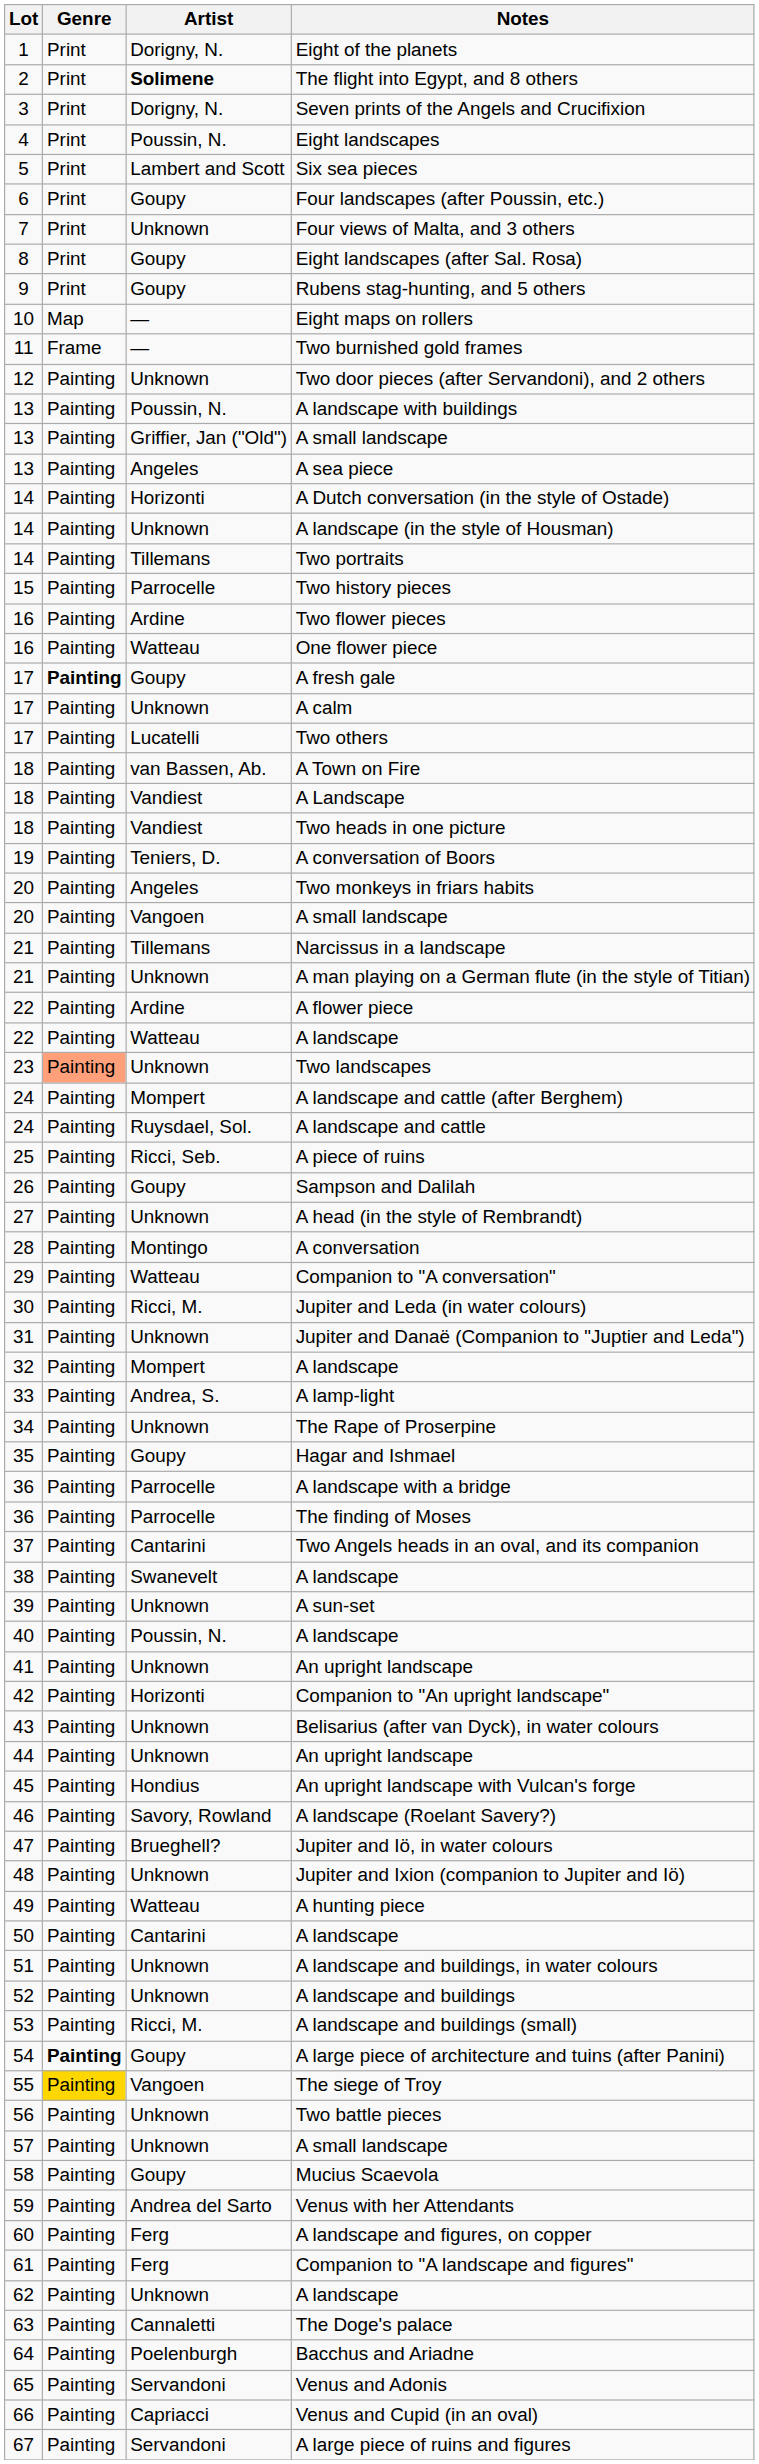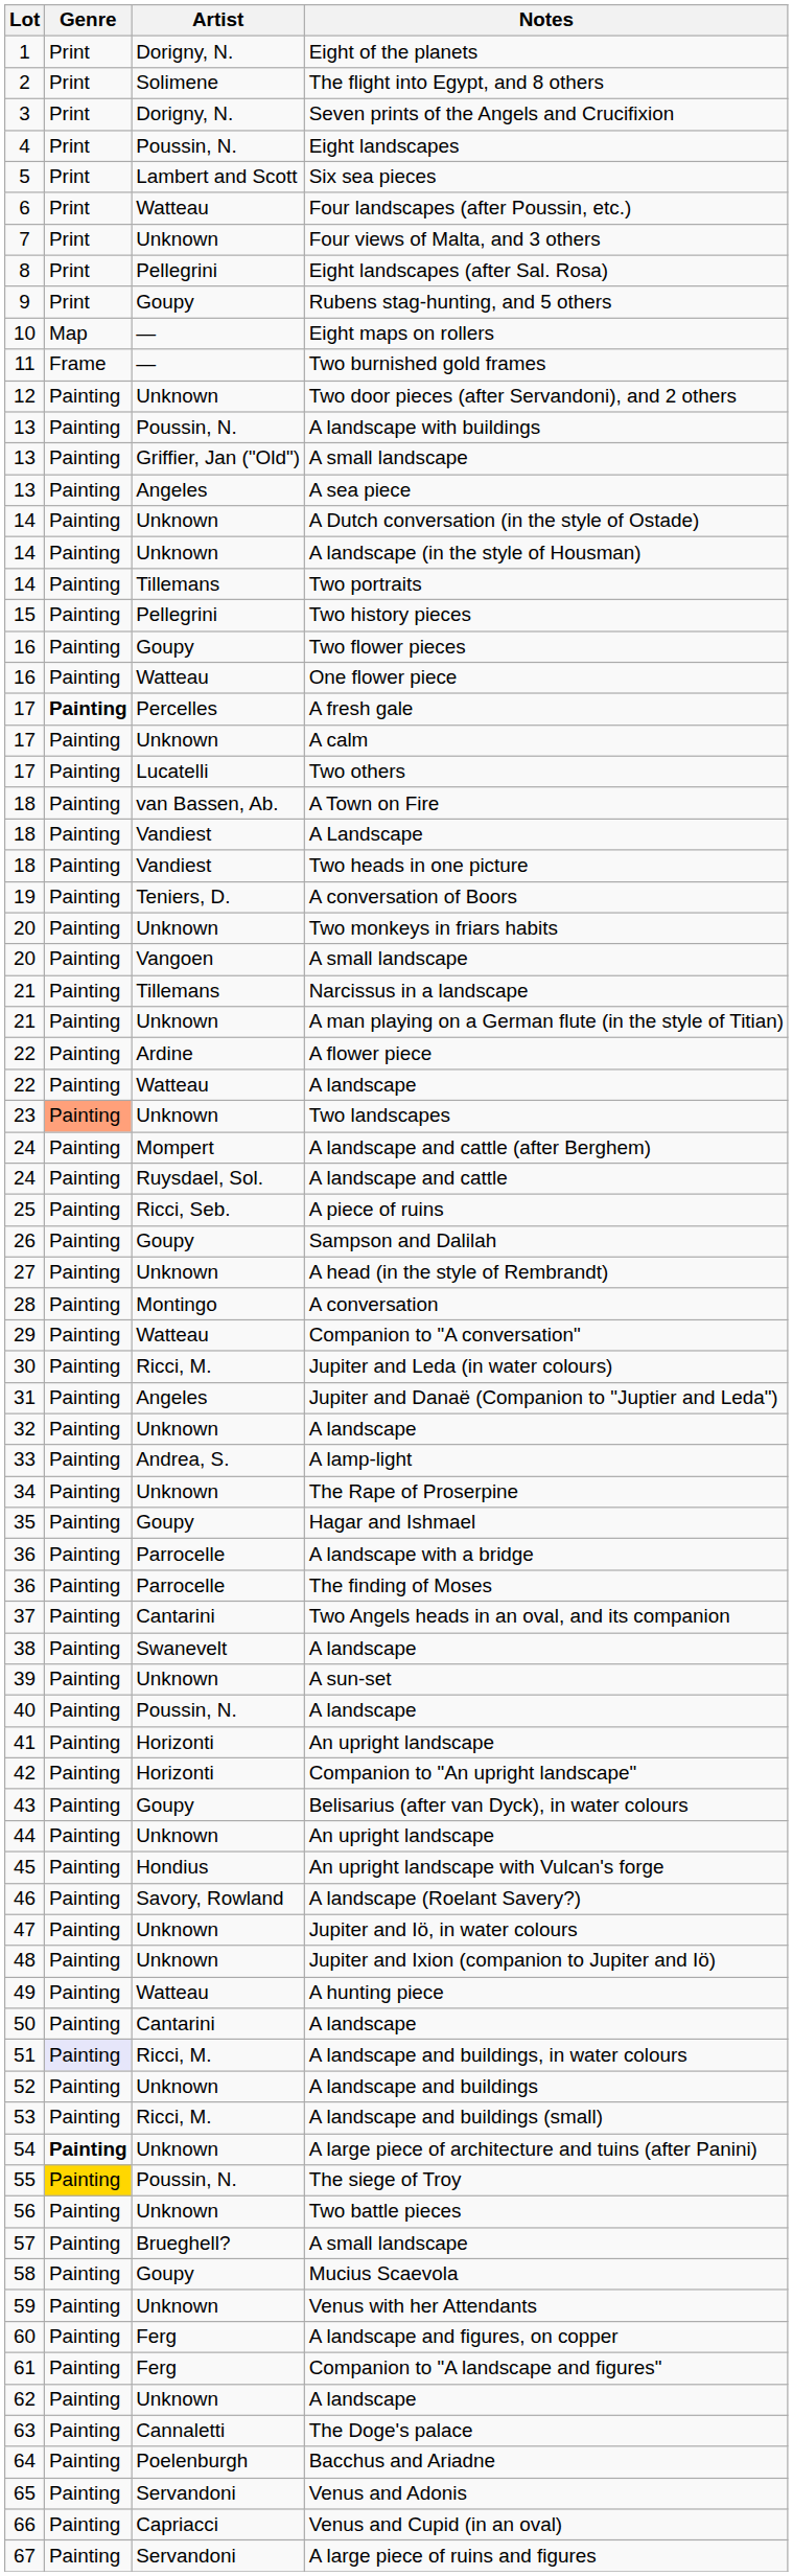 <table class="wikitable sortable">
 <tr>
 <th>Lot</th>
 <th>Genre</th>
 <th>Artist</th>
 <th class="unsortable">Notes</th>
 </tr>
 <tr>
 <td align="center">1</td>
 <td>Print</td>
 <td>Dorigny, N.</td>
 <td>Eight of the planets</td>
 </tr>
 <tr>
 <td align="center">2</td>
 <td>Print</td>
-<td><strong>Solimene</strong></td>
+<td>Solimene</td>
 <td>The flight into Egypt, and 8 others</td>
 </tr>
 <tr>
 <td align="center">3</td>
 <td>Print</td>
 <td>Dorigny, N.</td>
 <td>Seven prints of the Angels and Crucifixion</td>
 </tr>
 <tr>
 <td align="center">4</td>
 <td>Print</td>
 <td>Poussin, N.</td>
 <td>Eight landscapes</td>
 </tr>
 <tr>
 <td align="center">5</td>
 <td>Print</td>
 <td>Lambert and Scott</td>
 <td>Six sea pieces</td>
 </tr>
 <tr>
 <td align="center">6</td>
 <td>Print</td>
-<td>Goupy</td>
+<td>Watteau</td>
 <td>Four landscapes (after Poussin, etc.)</td>
 </tr>
 <tr>
 <td align="center">7</td>
 <td>Print</td>
 <td>Unknown</td>
 <td>Four views of Malta, and 3 others</td>
 </tr>
 <tr>
 <td align="center">8</td>
 <td>Print</td>
-<td>Goupy</td>
+<td>Pellegrini</td>
 <td>Eight landscapes (after Sal. Rosa)</td>
 </tr>
 <tr>
 <td align="center">9</td>
 <td>Print</td>
 <td>Goupy</td>
 <td>Rubens stag-hunting, and 5 others</td>
 </tr>
 <tr>
 <td align="center">10</td>
 <td>Map</td>
 <td>—</td>
 <td>Eight maps on rollers</td>
 </tr>
 <tr>
 <td align="center">11</td>
 <td>Frame</td>
 <td>—</td>
 <td>Two burnished gold frames</td>
 </tr>
 <tr>
 <td align="center">12</td>
 <td>Painting</td>
 <td>Unknown</td>
 <td>Two door pieces (after Servandoni), and 2 others</td>
 </tr>
 <tr>
 <td align="center">13</td>
 <td>Painting</td>
 <td>Poussin, N.</td>
 <td>A landscape with buildings</td>
 </tr>
 <tr>
 <td align="center">13</td>
 <td>Painting</td>
 <td>Griffier, Jan ("Old")</td>
 <td>A small landscape</td>
 </tr>
 <tr>
 <td align="center">13</td>
 <td>Painting</td>
 <td>Angeles</td>
 <td>A sea piece</td>
 </tr>
 <tr>
 <td align="center">14</td>
 <td>Painting</td>
-<td>Horizonti</td>
+<td>Unknown</td>
 <td>A Dutch conversation (in the style of Ostade)</td>
 </tr>
 <tr>
 <td align="center">14</td>
 <td>Painting</td>
 <td>Unknown</td>
 <td>A landscape (in the style of Housman)</td>
 </tr>
 <tr>
 <td align="center">14</td>
 <td>Painting</td>
 <td>Tillemans</td>
 <td>Two portraits</td>
 </tr>
 <tr>
 <td align="center">15</td>
 <td>Painting</td>
-<td>Parrocelle</td>
+<td>Pellegrini</td>
 <td>Two history pieces</td>
 </tr>
 <tr>
 <td align="center">16</td>
 <td>Painting</td>
-<td>Ardine</td>
+<td>Goupy</td>
 <td>Two flower pieces</td>
 </tr>
 <tr>
 <td align="center">16</td>
 <td>Painting</td>
 <td>Watteau</td>
 <td>One flower piece</td>
 </tr>
 <tr>
 <td align="center">17</td>
 <td><strong>Painting</strong></td>
-<td>Goupy</td>
+<td>Percelles</td>
 <td>A fresh gale</td>
 </tr>
 <tr>
 <td align="center">17</td>
 <td>Painting</td>
 <td>Unknown</td>
 <td>A calm</td>
 </tr>
 <tr>
 <td align="center">17</td>
 <td>Painting</td>
 <td>Lucatelli</td>
 <td>Two others</td>
 </tr>
 <tr>
 <td align="center">18</td>
 <td>Painting</td>
 <td>van Bassen, Ab.</td>
 <td>A Town on Fire</td>
 </tr>
 <tr>
 <td align="center">18</td>
 <td>Painting</td>
 <td>Vandiest</td>
 <td>A Landscape</td>
 </tr>
 <tr>
 <td align="center">18</td>
 <td>Painting</td>
 <td>Vandiest</td>
 <td>Two heads in one picture</td>
 </tr>
 <tr>
 <td align="center">19</td>
 <td>Painting</td>
 <td>Teniers, D.</td>
 <td>A conversation of Boors</td>
 </tr>
 <tr>
 <td align="center">20</td>
 <td>Painting</td>
-<td>Angeles</td>
+<td>Unknown</td>
 <td>Two monkeys in friars habits</td>
 </tr>
 <tr>
 <td align="center">20</td>
 <td>Painting</td>
 <td>Vangoen</td>
 <td>A small landscape</td>
 </tr>
 <tr>
 <td align="center">21</td>
 <td>Painting</td>
 <td>Tillemans</td>
 <td>Narcissus in a landscape</td>
 </tr>
 <tr>
 <td align="center">21</td>
 <td>Painting</td>
 <td>Unknown</td>
 <td>A man playing on a German flute (in the style of Titian)</td>
 </tr>
 <tr>
 <td align="center">22</td>
 <td>Painting</td>
 <td>Ardine</td>
 <td>A flower piece</td>
 </tr>
 <tr>
 <td align="center">22</td>
 <td>Painting</td>
 <td>Watteau</td>
 <td>A landscape</td>
 </tr>
 <tr>
 <td align="center">23</td>
 <td style="background: lightsalmon;">Painting</td>
 <td>Unknown</td>
 <td>Two landscapes</td>
 </tr>
 <tr>
 <td align="center">24</td>
 <td>Painting</td>
 <td>Mompert</td>
 <td>A landscape and cattle (after Berghem)</td>
 </tr>
 <tr>
 <td align="center">24</td>
 <td>Painting</td>
 <td>Ruysdael, Sol.</td>
 <td>A landscape and cattle</td>
 </tr>
 <tr>
 <td align="center">25</td>
 <td>Painting</td>
 <td>Ricci, Seb.</td>
 <td>A piece of ruins</td>
 </tr>
 <tr>
 <td align="center">26</td>
 <td>Painting</td>
 <td>Goupy</td>
 <td>Sampson and Dalilah</td>
 </tr>
 <tr>
 <td align="center">27</td>
 <td>Painting</td>
 <td>Unknown</td>
 <td>A head (in the style of Rembrandt)</td>
 </tr>
 <tr>
 <td align="center">28</td>
 <td>Painting</td>
 <td>Montingo</td>
 <td>A conversation</td>
 </tr>
 <tr>
 <td align="center">29</td>
 <td>Painting</td>
 <td>Watteau</td>
 <td>Companion to "A conversation"</td>
 </tr>
 <tr>
 <td align="center">30</td>
 <td>Painting</td>
 <td>Ricci, M.</td>
 <td>Jupiter and Leda (in water colours)</td>
 </tr>
 <tr>
 <td align="center">31</td>
 <td>Painting</td>
-<td>Unknown</td>
+<td>Angeles</td>
 <td>Jupiter and Danaë (Companion to "Juptier and Leda")</td>
 </tr>
 <tr>
 <td align="center">32</td>
 <td>Painting</td>
-<td>Mompert</td>
+<td>Unknown</td>
 <td>A landscape</td>
 </tr>
 <tr>
 <td align="center">33</td>
 <td>Painting</td>
 <td>Andrea, S.</td>
 <td>A lamp-light</td>
 </tr>
 <tr>
 <td align="center">34</td>
 <td>Painting</td>
 <td>Unknown</td>
 <td>The Rape of Proserpine</td>
 </tr>
 <tr>
 <td align="center">35</td>
 <td>Painting</td>
 <td>Goupy</td>
 <td>Hagar and Ishmael</td>
 </tr>
 <tr>
 <td align="center">36</td>
 <td>Painting</td>
 <td>Parrocelle</td>
 <td>A landscape with a bridge</td>
 </tr>
 <tr>
 <td align="center">36</td>
 <td>Painting</td>
 <td>Parrocelle</td>
 <td>The finding of Moses</td>
 </tr>
 <tr>
 <td align="center">37</td>
 <td>Painting</td>
 <td>Cantarini</td>
 <td>Two Angels heads in an oval, and its companion</td>
 </tr>
 <tr>
 <td align="center">38</td>
 <td>Painting</td>
 <td>Swanevelt</td>
 <td>A landscape</td>
 </tr>
 <tr>
 <td align="center">39</td>
 <td>Painting</td>
 <td>Unknown</td>
 <td>A sun-set</td>
 </tr>
 <tr>
 <td align="center">40</td>
 <td>Painting</td>
 <td>Poussin, N.</td>
 <td>A landscape</td>
 </tr>
 <tr>
 <td align="center">41</td>
 <td>Painting</td>
-<td>Unknown</td>
+<td>Horizonti</td>
 <td>An upright landscape</td>
 </tr>
 <tr>
 <td align="center">42</td>
 <td>Painting</td>
 <td>Horizonti</td>
 <td>Companion to "An upright landscape"</td>
 </tr>
 <tr>
 <td align="center">43</td>
 <td>Painting</td>
-<td>Unknown</td>
+<td>Goupy</td>
 <td>Belisarius (after van Dyck), in water colours</td>
 </tr>
 <tr>
 <td align="center">44</td>
 <td>Painting</td>
 <td>Unknown</td>
 <td>An upright landscape</td>
 </tr>
 <tr>
 <td align="center">45</td>
 <td>Painting</td>
 <td>Hondius</td>
 <td>An upright landscape with Vulcan's forge</td>
 </tr>
 <tr>
 <td align="center">46</td>
 <td>Painting</td>
 <td>Savory, Rowland</td>
 <td>A landscape (Roelant Savery?)</td>
 </tr>
 <tr>
 <td align="center">47</td>
 <td>Painting</td>
-<td>Brueghell?</td>
+<td>Unknown</td>
 <td>Jupiter and Iö, in water colours</td>
 </tr>
 <tr>
 <td align="center">48</td>
 <td>Painting</td>
 <td>Unknown</td>
 <td>Jupiter and Ixion (companion to Jupiter and Iö)</td>
 </tr>
 <tr>
 <td align="center">49</td>
 <td>Painting</td>
 <td>Watteau</td>
 <td>A hunting piece</td>
 </tr>
 <tr>
 <td align="center">50</td>
 <td>Painting</td>
 <td>Cantarini</td>
 <td>A landscape</td>
 </tr>
 <tr>
 <td align="center">51</td>
-<td>Painting</td>
-<td>Unknown</td>
+<td style="background: lavender;">Painting</td>
+<td>Ricci, M.</td>
 <td>A landscape and buildings, in water colours</td>
 </tr>
 <tr>
 <td align="center">52</td>
 <td>Painting</td>
 <td>Unknown</td>
 <td>A landscape and buildings</td>
 </tr>
 <tr>
 <td align="center">53</td>
 <td>Painting</td>
 <td>Ricci, M.</td>
 <td>A landscape and buildings (small)</td>
 </tr>
 <tr>
 <td align="center">54</td>
 <td><strong>Painting</strong></td>
-<td>Goupy</td>
+<td>Unknown</td>
 <td>A large piece of architecture and tuins (after Panini)</td>
 </tr>
 <tr>
 <td align="center">55</td>
 <td style="background: gold;">Painting</td>
-<td>Vangoen</td>
+<td>Poussin, N.</td>
 <td>The siege of Troy</td>
 </tr>
 <tr>
 <td align="center">56</td>
 <td>Painting</td>
 <td>Unknown</td>
 <td>Two battle pieces</td>
 </tr>
 <tr>
 <td align="center">57</td>
 <td>Painting</td>
-<td>Unknown</td>
+<td>Brueghell?</td>
 <td>A small landscape</td>
 </tr>
 <tr>
 <td align="center">58</td>
 <td>Painting</td>
 <td>Goupy</td>
 <td>Mucius Scaevola</td>
 </tr>
 <tr>
 <td align="center">59</td>
 <td>Painting</td>
-<td>Andrea del Sarto</td>
+<td>Unknown</td>
 <td>Venus with her Attendants</td>
 </tr>
 <tr>
 <td align="center">60</td>
 <td>Painting</td>
 <td>Ferg</td>
 <td>A landscape and figures, on copper</td>
 </tr>
 <tr>
 <td align="center">61</td>
 <td>Painting</td>
 <td>Ferg</td>
 <td>Companion to "A landscape and figures"</td>
 </tr>
 <tr>
 <td align="center">62</td>
 <td>Painting</td>
 <td>Unknown</td>
 <td>A landscape</td>
 </tr>
 <tr>
 <td align="center">63</td>
 <td>Painting</td>
 <td>Cannaletti</td>
 <td>The Doge's palace</td>
 </tr>
 <tr>
 <td align="center">64</td>
 <td>Painting</td>
 <td>Poelenburgh</td>
 <td>Bacchus and Ariadne</td>
 </tr>
 <tr>
 <td align="center">65</td>
 <td>Painting</td>
 <td>Servandoni</td>
 <td>Venus and Adonis</td>
 </tr>
 <tr>
 <td align="center">66</td>
 <td>Painting</td>
 <td>Capriacci</td>
 <td>Venus and Cupid (in an oval)</td>
 </tr>
 <tr>
 <td align="center">67</td>
 <td>Painting</td>
 <td>Servandoni</td>
 <td>A large piece of ruins and figures</td>
 </tr>
 <tr>
 </tr>
 </table>
